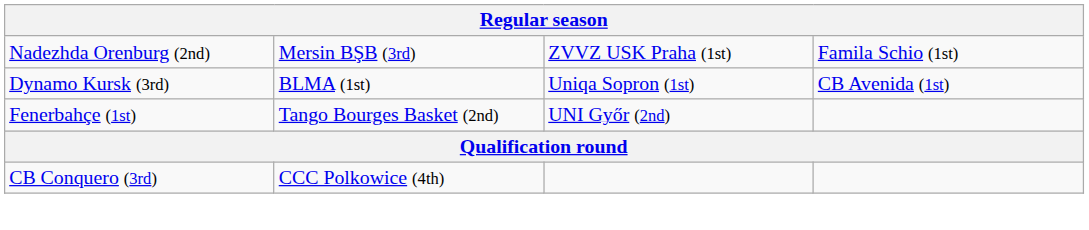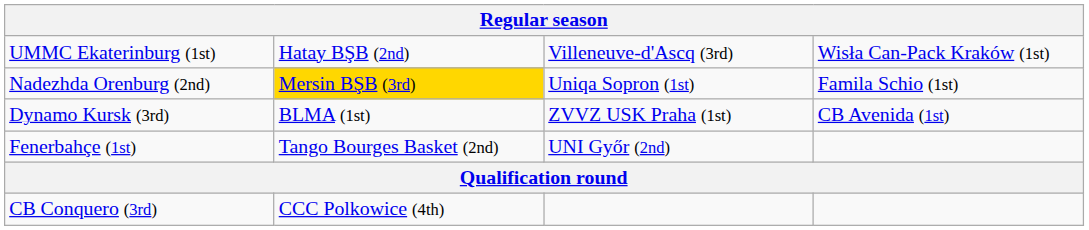 <table class="wikitable">
 <tr>
 <th colspan=4><a href='#'>Regular season</a></th>
 </tr>
 <tr>
+<td width=210> <a href='#'>UMMC Ekaterinburg</a> <small>(1st)</small></td>
+<td width=210> <a href='#'>Hatay BŞB</a> <small>(<a href='#'>2nd</a>)</small></td>
+<td width=210> <a href='#'>Villeneuve-d'Ascq</a> <small>(3rd)</small></td>
+<td width=210> <a href='#'>Wisła Can-Pack Kraków</a> <small>(1st)</small></td>
+</tr>
+<tr>
 <td width=210> <a href='#'>Nadezhda Orenburg</a> <small>(2nd)</small></td>
-<td width=210> <a href='#'>Mersin BŞB</a> <small>(<a href='#'>3rd</a>)</small></td>
-<td width=210> <a href='#'>ZVVZ USK Praha</a> <small>(1st)</small></td>
+<td width=210 style="background: gold;"> <a href='#'>Mersin BŞB</a> <small>(<a href='#'>3rd</a>)</small></td>
+<td width=210> <a href='#'>Uniqa Sopron</a> <small>(<a href='#'>1st</a>)</small></td>
 <td width=210> <a href='#'>Famila Schio</a> <small>(1st)</small></td>
 </tr>
 <tr>
 <td width=210> <a href='#'>Dynamo Kursk</a> <small>(3rd)</small></td>
 <td width=210> <a href='#'>BLMA</a> <small>(1st)</small></td>
-<td width=210> <a href='#'>Uniqa Sopron</a> <small>(<a href='#'>1st</a>)</small></td>
+<td width=210> <a href='#'>ZVVZ USK Praha</a> <small>(1st)</small></td>
 <td width=210> <a href='#'>CB Avenida</a> <small>(<a href='#'>1st</a>)</small></td>
 </tr>
 <tr>
 <td width=210> <a href='#'>Fenerbahçe</a> <small>(<a href='#'>1st</a>)</small></td>
 <td width=210> <a href='#'>Tango Bourges Basket</a> <small>(2nd)</small></td>
 <td width=210> <a href='#'>UNI Győr</a> <small>(<a href='#'>2nd</a>)</small></td>
 <td></td>
 </tr>
 <tr>
 <th colspan=4><a href='#'>Qualification round</a></th>
 </tr>
 <tr>
 <td width=210> <a href='#'>CB Conquero</a> <small>(<a href='#'>3rd</a>)</small></td>
 <td width=210> <a href='#'>CCC Polkowice</a> <small>(4th)</small></td>
 <td></td>
 <td></td>
 </tr>
 </table>
